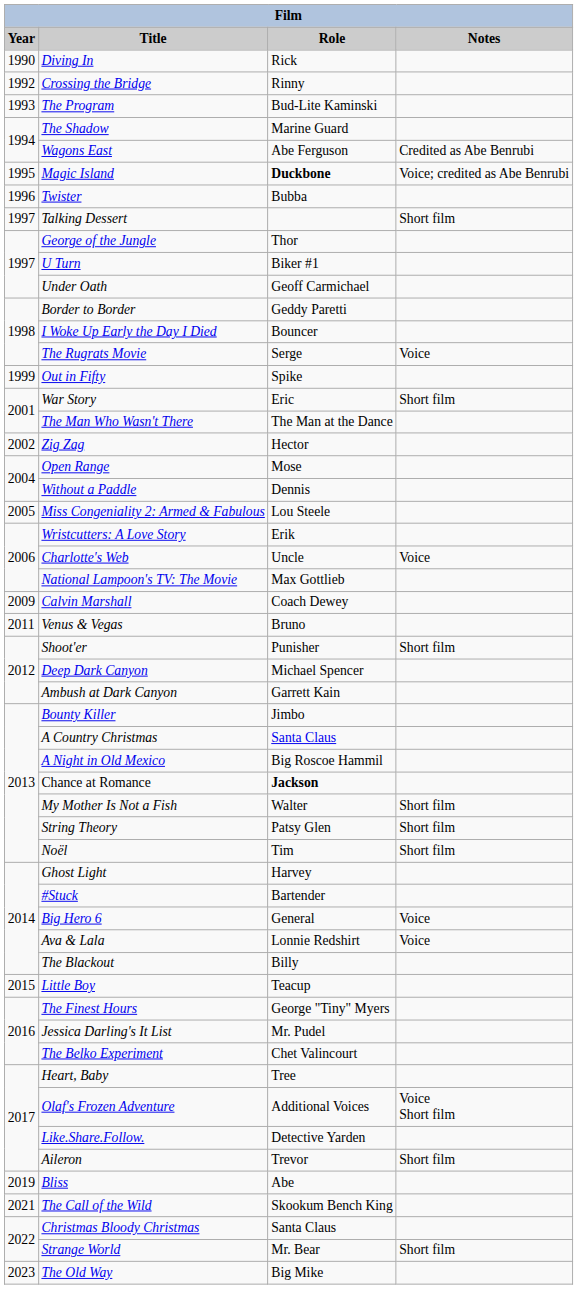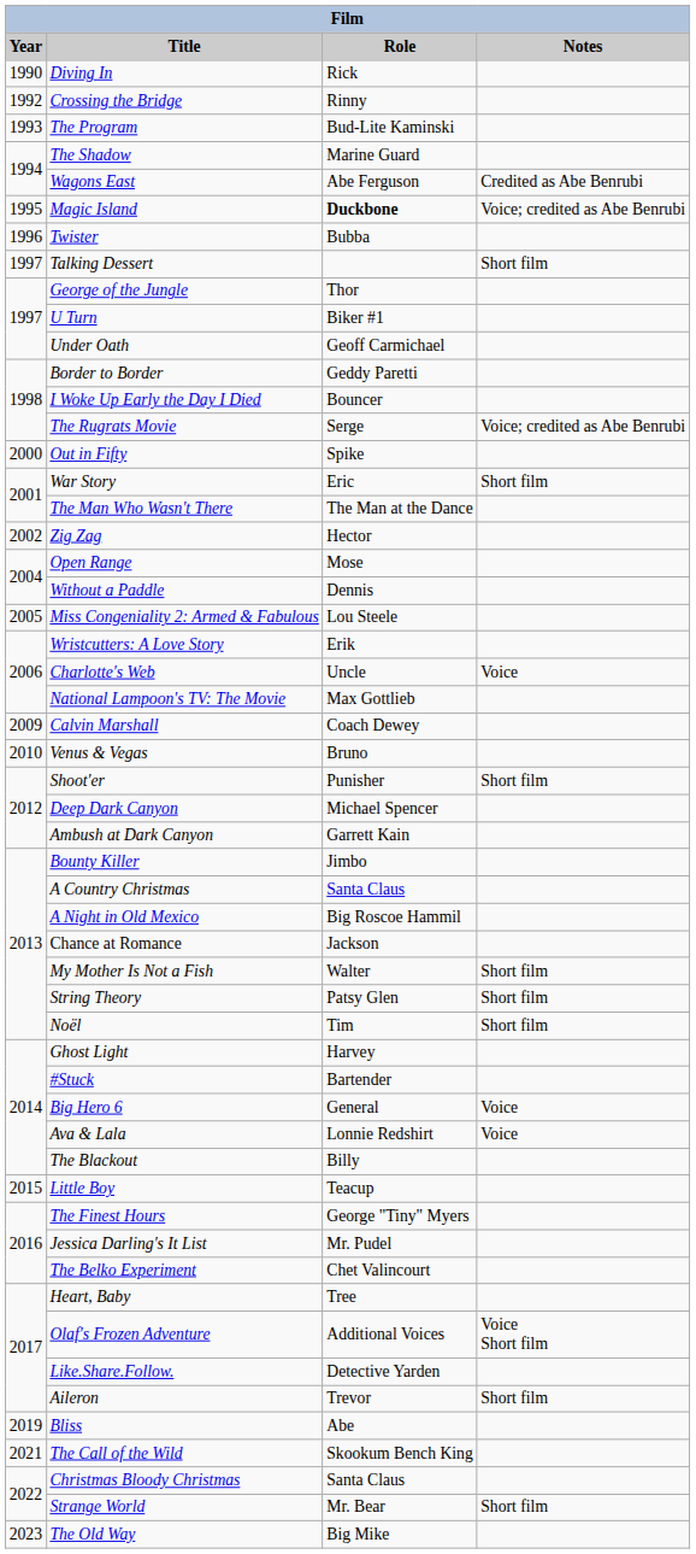 <table class="wikitable" style="font-size:90%;">
 <tr>
 <th colspan=4 style="background:#B0C4DE;">Film</th>
 </tr>
 <tr align="center">
 <th style="background: #CCCCCC;">Year</th>
 <th style="background: #CCCCCC;">Title</th>
 <th style="background: #CCCCCC;">Role</th>
 <th style="background: #CCCCCC;">Notes</th>
 </tr>
 <tr>
 <td>1990</td>
 <td><em><a href='#'>Diving In</a></em></td>
 <td>Rick</td>
 <td></td>
 </tr>
 <tr>
 <td>1992</td>
 <td><em><a href='#'>Crossing the Bridge</a></em></td>
 <td>Rinny</td>
 <td></td>
 </tr>
 <tr>
 <td>1993</td>
 <td><em><a href='#'>The Program</a></em></td>
 <td>Bud-Lite Kaminski</td>
 <td></td>
 </tr>
 <tr>
 <td rowspan=2>1994</td>
 <td><em><a href='#'>The Shadow</a></em></td>
 <td>Marine Guard</td>
 <td></td>
 </tr>
 <tr>
 <td><em><a href='#'>Wagons East</a></em></td>
 <td>Abe Ferguson</td>
 <td>Credited as Abe Benrubi</td>
 </tr>
 <tr>
 <td>1995</td>
 <td><em><a href='#'>Magic Island</a></em></td>
 <td><strong>Duckbone</strong></td>
 <td>Voice; credited as Abe Benrubi</td>
 </tr>
 <tr>
 <td>1996</td>
 <td><em><a href='#'>Twister</a></em></td>
 <td>Bubba</td>
 <td></td>
 </tr>
 <tr>
 <td>1997</td>
 <td><em>Talking Dessert</em></td>
 <td></td>
 <td>Short film</td>
 </tr>
 <tr>
 <td rowspan=3>1997</td>
 <td><em><a href='#'>George of the Jungle</a></em></td>
 <td>Thor</td>
 <td></td>
 </tr>
 <tr>
 <td><em><a href='#'>U Turn</a></em></td>
 <td>Biker #1</td>
 <td></td>
 </tr>
 <tr>
 <td><em>Under Oath</em></td>
 <td>Geoff Carmichael</td>
 <td></td>
 </tr>
 <tr>
 <td rowspan=3>1998</td>
 <td><em>Border to Border</em></td>
 <td>Geddy Paretti</td>
 <td></td>
 </tr>
 <tr>
 <td><em><a href='#'>I Woke Up Early the Day I Died</a></em></td>
 <td>Bouncer</td>
 <td></td>
 </tr>
 <tr>
 <td><em><a href='#'>The Rugrats Movie</a></em></td>
 <td>Serge</td>
-<td>Voice</td>
+<td>Voice; credited as Abe Benrubi</td>
 </tr>
 <tr>
-<td>1999</td>
+<td>2000</td>
 <td><em><a href='#'>Out in Fifty</a></em></td>
 <td>Spike</td>
 <td></td>
 </tr>
 <tr>
 <td rowspan=2>2001</td>
 <td><em>War Story</em></td>
 <td>Eric</td>
 <td>Short film</td>
 </tr>
 <tr>
 <td><em><a href='#'>The Man Who Wasn't There</a></em></td>
 <td>The Man at the Dance</td>
 <td></td>
 </tr>
 <tr>
 <td>2002</td>
 <td><em><a href='#'>Zig Zag</a></em></td>
 <td>Hector</td>
 <td></td>
 </tr>
 <tr>
 <td rowspan=2>2004</td>
 <td><em><a href='#'>Open Range</a></em></td>
 <td>Mose</td>
 <td></td>
 </tr>
 <tr>
 <td><em><a href='#'>Without a Paddle</a></em></td>
 <td>Dennis</td>
 <td></td>
 </tr>
 <tr>
 <td>2005</td>
 <td><em><a href='#'>Miss Congeniality 2: Armed & Fabulous</a></em></td>
 <td>Lou Steele</td>
 <td></td>
 </tr>
 <tr>
 <td rowspan=3>2006</td>
 <td><em><a href='#'>Wristcutters: A Love Story</a></em></td>
 <td>Erik</td>
 <td></td>
 </tr>
 <tr>
 <td><em><a href='#'>Charlotte's Web</a></em></td>
 <td>Uncle</td>
 <td>Voice</td>
 </tr>
 <tr>
 <td><em><a href='#'>National Lampoon's TV: The Movie</a></em></td>
 <td>Max Gottlieb</td>
 <td></td>
 </tr>
 <tr>
 <td>2009</td>
 <td><em><a href='#'>Calvin Marshall</a></em></td>
 <td>Coach Dewey</td>
 <td></td>
 </tr>
 <tr>
-<td>2011</td>
+<td>2010</td>
 <td><em>Venus & Vegas</em></td>
 <td>Bruno</td>
 <td></td>
 </tr>
 <tr>
 <td rowspan=3>2012</td>
 <td><em>Shoot'er</em></td>
 <td>Punisher</td>
 <td>Short film</td>
 </tr>
 <tr>
 <td><em><a href='#'>Deep Dark Canyon</a></em></td>
 <td>Michael Spencer</td>
 <td></td>
 </tr>
 <tr>
 <td><em>Ambush at Dark Canyon</em></td>
 <td>Garrett Kain</td>
 <td></td>
 </tr>
 <tr>
 <td rowspan=7>2013</td>
 <td><em><a href='#'>Bounty Killer</a></em></td>
 <td>Jimbo</td>
 <td></td>
 </tr>
 <tr>
 <td><em>A Country Christmas</em></td>
 <td><a href='#'>Santa Claus</a></td>
 <td></td>
 </tr>
 <tr>
 <td><em><a href='#'>A Night in Old Mexico</a></em></td>
 <td>Big Roscoe Hammil</td>
 <td></td>
 </tr>
 <tr>
 <td>Chance at Romance</td>
-<td><strong>Jackson</strong></td>
+<td>Jackson</td>
 <td></td>
 </tr>
 <tr>
 <td><em>My Mother Is Not a Fish</em></td>
 <td>Walter</td>
 <td>Short film</td>
 </tr>
 <tr>
 <td><em>String Theory</em></td>
 <td>Patsy Glen</td>
 <td>Short film</td>
 </tr>
 <tr>
 <td><em>Noël</em></td>
 <td>Tim</td>
 <td>Short film</td>
 </tr>
 <tr>
 <td rowspan=5>2014</td>
 <td><em>Ghost Light</em></td>
 <td>Harvey</td>
 <td></td>
 </tr>
 <tr>
 <td><em><a href='#'>#Stuck</a></em></td>
 <td>Bartender</td>
 <td></td>
 </tr>
 <tr>
 <td><em><a href='#'>Big Hero 6</a></em></td>
 <td>General</td>
 <td>Voice</td>
 </tr>
 <tr>
 <td><em>Ava & Lala</em></td>
 <td>Lonnie Redshirt</td>
 <td>Voice</td>
 </tr>
 <tr>
 <td><em>The Blackout</em></td>
 <td>Billy</td>
 <td></td>
 </tr>
 <tr>
 <td>2015</td>
 <td><em><a href='#'>Little Boy</a></em></td>
 <td>Teacup</td>
 <td></td>
 </tr>
 <tr>
 <td rowspan=3>2016</td>
 <td><em><a href='#'>The Finest Hours</a></em></td>
 <td>George "Tiny" Myers</td>
 <td></td>
 </tr>
 <tr>
 <td><em>Jessica Darling's It List</em></td>
 <td>Mr. Pudel</td>
 <td></td>
 </tr>
 <tr>
 <td><em><a href='#'>The Belko Experiment</a></em></td>
 <td>Chet Valincourt</td>
 <td></td>
 </tr>
 <tr>
 <td rowspan=4>2017</td>
 <td><em>Heart, Baby</em></td>
 <td>Tree</td>
 <td></td>
 </tr>
 <tr>
 <td><em><a href='#'>Olaf's Frozen Adventure</a></em></td>
 <td>Additional Voices</td>
 <td>Voice<br> Short film</td>
 </tr>
 <tr>
 <td><em><a href='#'>Like.Share.Follow.</a></em></td>
 <td>Detective Yarden</td>
 <td></td>
 </tr>
 <tr>
 <td><em>Aileron</em></td>
 <td>Trevor</td>
 <td>Short film</td>
 </tr>
 <tr>
 <td>2019</td>
 <td><em><a href='#'>Bliss</a></em></td>
 <td>Abe</td>
 <td></td>
 </tr>
 <tr>
 <td>2021</td>
 <td><em><a href='#'>The Call of the Wild</a></em></td>
 <td>Skookum Bench King</td>
 <td></td>
 </tr>
 <tr>
 <td rowspan=2>2022</td>
 <td><em><a href='#'>Christmas Bloody Christmas</a></em></td>
 <td>Santa Claus</td>
 <td></td>
 </tr>
 <tr>
 <td><em><a href='#'>Strange World</a></em></td>
 <td>Mr. Bear</td>
 <td>Short film</td>
 </tr>
 <tr>
 <td>2023</td>
 <td><em><a href='#'>The Old Way</a></em></td>
 <td>Big Mike</td>
 <td></td>
 </tr>
 </table>
